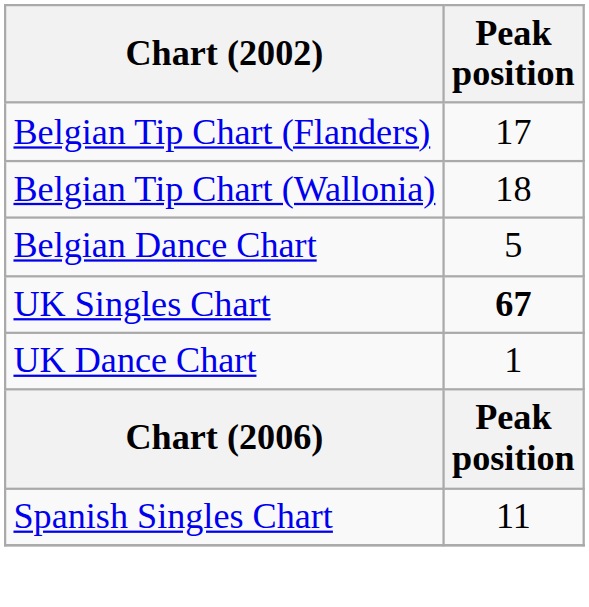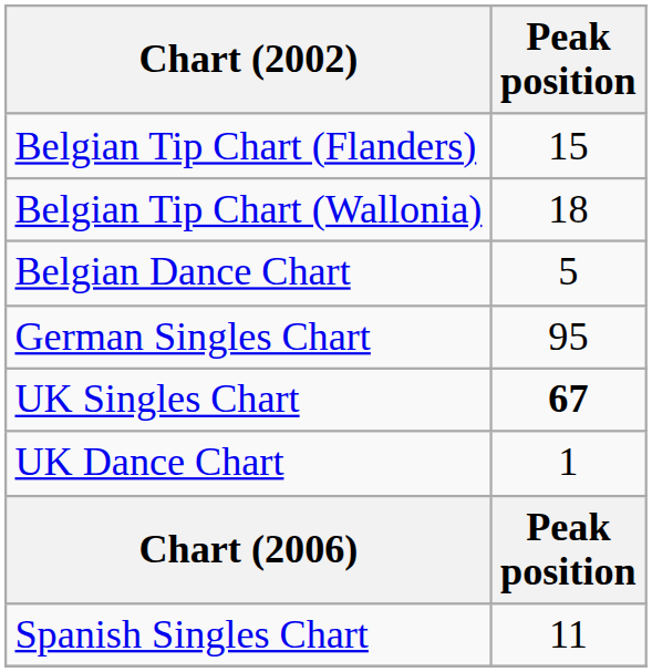 <table class="wikitable">
 <tr>
 <th>Chart (2002)</th>
 <th>Peak<br>position</th>
 </tr>
 <tr>
 <td><a href='#'>Belgian Tip Chart (Flanders)</a></td>
-<td align="center">17</td>
+<td align="center">15</td>
 </tr>
 <tr>
 <td><a href='#'>Belgian Tip Chart (Wallonia)</a></td>
 <td align="center">18</td>
 </tr>
 <tr>
 <td><a href='#'>Belgian Dance Chart</a></td>
 <td align="center">5</td>
+</tr>
+<tr>
+<td><a href='#'>German Singles Chart</a></td>
+<td align="center">95</td>
 </tr>
 <tr>
 <td><a href='#'>UK Singles Chart</a></td>
 <td align="center"><strong>67</strong></td>
 </tr>
 <tr>
 <td><a href='#'>UK Dance Chart</a></td>
 <td align="center">1</td>
 </tr>
 <tr>
 <th>Chart (2006)</th>
 <th>Peak<br>position</th>
 </tr>
 <tr>
 <td><a href='#'>Spanish Singles Chart</a></td>
 <td align="center">11</td>
 </tr>
 <tr>
 </tr>
 </table>
